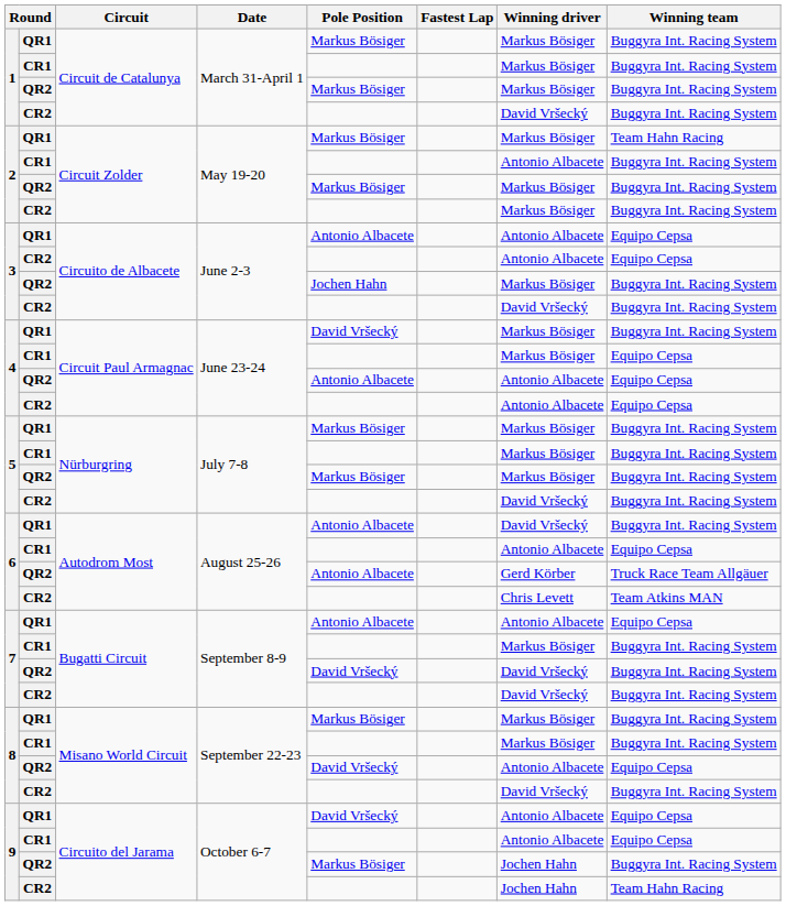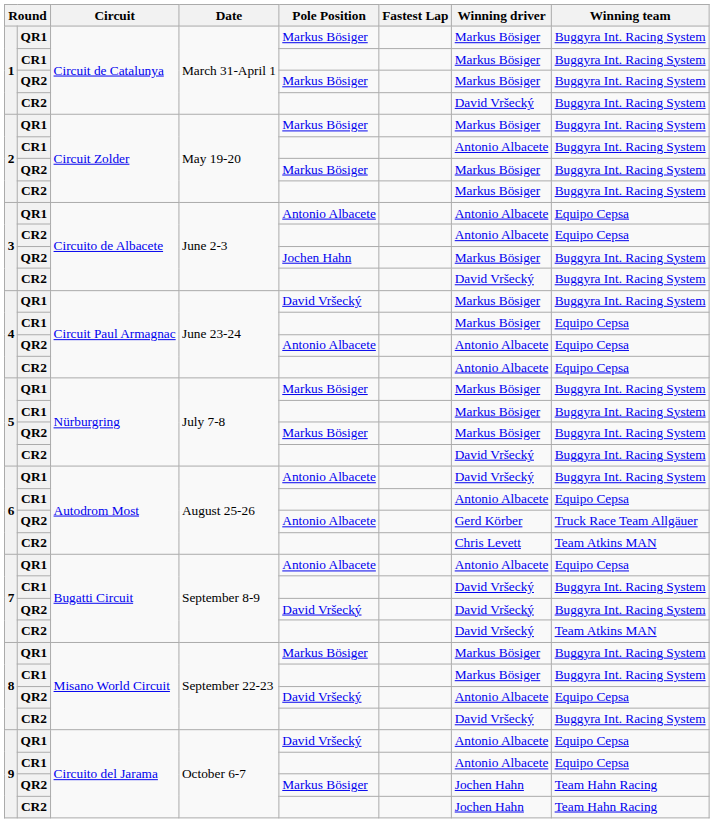 <table class="wikitable" style="font-size: 85%">
 <tr>
 <th colspan=2>Round</th>
 <th>Circuit</th>
 <th>Date</th>
 <th>Pole Position</th>
 <th>Fastest Lap</th>
 <th>Winning driver</th>
 <th>Winning team</th>
 </tr>
 <tr>
 <th rowspan=4>1</th>
 <th>QR1</th>
 <td rowspan=4> <a href='#'>Circuit de Catalunya</a></td>
 <td rowspan=4>March 31-April 1</td>
 <td> <a href='#'>Markus Bösiger</a></td>
 <td></td>
 <td> <a href='#'>Markus Bösiger</a></td>
 <td> <a href='#'>Buggyra Int. Racing System</a></td>
 </tr>
 <tr>
 <th>CR1</th>
 <td></td>
 <td></td>
 <td> <a href='#'>Markus Bösiger</a></td>
 <td> <a href='#'>Buggyra Int. Racing System</a></td>
 </tr>
 <tr>
 <th>QR2</th>
 <td> <a href='#'>Markus Bösiger</a></td>
 <td></td>
 <td> <a href='#'>Markus Bösiger</a></td>
 <td> <a href='#'>Buggyra Int. Racing System</a></td>
 </tr>
 <tr>
 <th>CR2</th>
 <td></td>
 <td></td>
 <td> <a href='#'>David Vršecký</a></td>
 <td> <a href='#'>Buggyra Int. Racing System</a></td>
 </tr>
 <tr>
 <th rowspan=4>2</th>
 <th>QR1</th>
 <td rowspan=4> <a href='#'>Circuit Zolder</a></td>
 <td rowspan=4>May 19-20</td>
 <td> <a href='#'>Markus Bösiger</a></td>
 <td></td>
 <td> <a href='#'>Markus Bösiger</a></td>
-<td> <a href='#'>Team Hahn Racing</a></td>
+<td> <a href='#'>Buggyra Int. Racing System</a></td>
 </tr>
 <tr>
 <th>CR1</th>
 <td></td>
 <td></td>
 <td> <a href='#'>Antonio Albacete</a></td>
 <td> <a href='#'>Buggyra Int. Racing System</a></td>
 </tr>
 <tr>
 <th>QR2</th>
 <td> <a href='#'>Markus Bösiger</a></td>
 <td></td>
 <td> <a href='#'>Markus Bösiger</a></td>
 <td> <a href='#'>Buggyra Int. Racing System</a></td>
 </tr>
 <tr>
 <th>CR2</th>
 <td></td>
 <td></td>
 <td> <a href='#'>Markus Bösiger</a></td>
 <td> <a href='#'>Buggyra Int. Racing System</a></td>
 </tr>
 <tr>
 <th rowspan=4>3</th>
 <th>QR1</th>
 <td rowspan=4> <a href='#'>Circuito de Albacete</a></td>
 <td rowspan=4>June 2-3</td>
 <td> <a href='#'>Antonio Albacete</a></td>
 <td></td>
 <td> <a href='#'>Antonio Albacete</a></td>
 <td> <a href='#'>Equipo Cepsa</a></td>
 </tr>
 <tr>
 <th>CR2</th>
 <td></td>
 <td></td>
 <td> <a href='#'>Antonio Albacete</a></td>
 <td> <a href='#'>Equipo Cepsa</a></td>
 </tr>
 <tr>
 <th>QR2</th>
 <td> <a href='#'>Jochen Hahn</a></td>
 <td></td>
 <td> <a href='#'>Markus Bösiger</a></td>
 <td> <a href='#'>Buggyra Int. Racing System</a></td>
 </tr>
 <tr>
 <th>CR2</th>
 <td></td>
 <td></td>
 <td> <a href='#'>David Vršecký</a></td>
 <td> <a href='#'>Buggyra Int. Racing System</a></td>
 </tr>
 <tr>
 <th rowspan=4>4</th>
 <th>QR1</th>
 <td rowspan=4> <a href='#'>Circuit Paul Armagnac</a></td>
 <td rowspan=4>June 23-24</td>
 <td> <a href='#'>David Vršecký</a></td>
 <td></td>
 <td> <a href='#'>Markus Bösiger</a></td>
 <td> <a href='#'>Buggyra Int. Racing System</a></td>
 </tr>
 <tr>
 <th>CR1</th>
 <td></td>
 <td></td>
 <td> <a href='#'>Markus Bösiger</a></td>
 <td> <a href='#'>Equipo Cepsa</a></td>
 </tr>
 <tr>
 <th>QR2</th>
 <td> <a href='#'>Antonio Albacete</a></td>
 <td></td>
 <td> <a href='#'>Antonio Albacete</a></td>
 <td> <a href='#'>Equipo Cepsa</a></td>
 </tr>
 <tr>
 <th>CR2</th>
 <td></td>
 <td></td>
 <td> <a href='#'>Antonio Albacete</a></td>
 <td> <a href='#'>Equipo Cepsa</a></td>
 </tr>
 <tr>
 <th rowspan=4>5</th>
 <th>QR1</th>
 <td rowspan=4> <a href='#'>Nürburgring</a></td>
 <td rowspan=4>July 7-8</td>
 <td> <a href='#'>Markus Bösiger</a></td>
 <td></td>
 <td> <a href='#'>Markus Bösiger</a></td>
 <td> <a href='#'>Buggyra Int. Racing System</a></td>
 </tr>
 <tr>
 <th>CR1</th>
 <td></td>
 <td></td>
 <td> <a href='#'>Markus Bösiger</a></td>
 <td> <a href='#'>Buggyra Int. Racing System</a></td>
 </tr>
 <tr>
 <th>QR2</th>
 <td> <a href='#'>Markus Bösiger</a></td>
 <td></td>
 <td> <a href='#'>Markus Bösiger</a></td>
 <td> <a href='#'>Buggyra Int. Racing System</a></td>
 </tr>
 <tr>
 <th>CR2</th>
 <td></td>
 <td></td>
 <td> <a href='#'>David Vršecký</a></td>
 <td> <a href='#'>Buggyra Int. Racing System</a></td>
 </tr>
 <tr>
 <th rowspan=4>6</th>
 <th>QR1</th>
 <td rowspan=4> <a href='#'>Autodrom Most</a></td>
 <td rowspan=4>August 25-26</td>
 <td> <a href='#'>Antonio Albacete</a></td>
 <td></td>
 <td> <a href='#'>David Vršecký</a></td>
 <td> <a href='#'>Buggyra Int. Racing System</a></td>
 </tr>
 <tr>
 <th>CR1</th>
 <td></td>
 <td></td>
 <td> <a href='#'>Antonio Albacete</a></td>
 <td> <a href='#'>Equipo Cepsa</a></td>
 </tr>
 <tr>
 <th>QR2</th>
 <td> <a href='#'>Antonio Albacete</a></td>
 <td></td>
 <td> <a href='#'>Gerd Körber</a></td>
 <td> <a href='#'>Truck Race Team Allgäuer</a></td>
 </tr>
 <tr>
 <th>CR2</th>
 <td></td>
 <td></td>
 <td> <a href='#'>Chris Levett</a></td>
 <td> <a href='#'>Team Atkins MAN</a></td>
 </tr>
 <tr>
 <th rowspan=4>7</th>
 <th>QR1</th>
 <td rowspan=4> <a href='#'>Bugatti Circuit</a></td>
 <td rowspan=4>September 8-9</td>
 <td> <a href='#'>Antonio Albacete</a></td>
 <td></td>
 <td> <a href='#'>Antonio Albacete</a></td>
 <td> <a href='#'>Equipo Cepsa</a></td>
 </tr>
 <tr>
 <th>CR1</th>
 <td></td>
 <td></td>
-<td> <a href='#'>Markus Bösiger</a></td>
+<td> <a href='#'>David Vršecký</a></td>
 <td> <a href='#'>Buggyra Int. Racing System</a></td>
 </tr>
 <tr>
 <th>QR2</th>
 <td> <a href='#'>David Vršecký</a></td>
 <td></td>
 <td> <a href='#'>David Vršecký</a></td>
 <td> <a href='#'>Buggyra Int. Racing System</a></td>
 </tr>
 <tr>
 <th>CR2</th>
 <td></td>
 <td></td>
 <td> <a href='#'>David Vršecký</a></td>
-<td> <a href='#'>Buggyra Int. Racing System</a></td>
+<td> <a href='#'>Team Atkins MAN</a></td>
 </tr>
 <tr>
 <th rowspan=4>8</th>
 <th>QR1</th>
 <td rowspan=4> <a href='#'>Misano World Circuit</a></td>
 <td rowspan=4>September 22-23</td>
 <td> <a href='#'>Markus Bösiger</a></td>
 <td></td>
 <td> <a href='#'>Markus Bösiger</a></td>
 <td> <a href='#'>Buggyra Int. Racing System</a></td>
 </tr>
 <tr>
 <th>CR1</th>
 <td></td>
 <td></td>
 <td> <a href='#'>Markus Bösiger</a></td>
 <td> <a href='#'>Buggyra Int. Racing System</a></td>
 </tr>
 <tr>
 <th>QR2</th>
 <td> <a href='#'>David Vršecký</a></td>
 <td></td>
 <td> <a href='#'>Antonio Albacete</a></td>
 <td> <a href='#'>Equipo Cepsa</a></td>
 </tr>
 <tr>
 <th>CR2</th>
 <td></td>
 <td></td>
 <td> <a href='#'>David Vršecký</a></td>
 <td> <a href='#'>Buggyra Int. Racing System</a></td>
 </tr>
 <tr>
 <th rowspan=4>9</th>
 <th>QR1</th>
 <td rowspan=4> <a href='#'>Circuito del Jarama</a></td>
 <td rowspan=4>October 6-7</td>
 <td> <a href='#'>David Vršecký</a></td>
 <td></td>
 <td> <a href='#'>Antonio Albacete</a></td>
 <td> <a href='#'>Equipo Cepsa</a></td>
 </tr>
 <tr>
 <th>CR1</th>
 <td></td>
 <td></td>
 <td> <a href='#'>Antonio Albacete</a></td>
 <td> <a href='#'>Equipo Cepsa</a></td>
 </tr>
 <tr>
 <th>QR2</th>
 <td> <a href='#'>Markus Bösiger</a></td>
 <td></td>
 <td> <a href='#'>Jochen Hahn</a></td>
-<td> <a href='#'>Buggyra Int. Racing System</a></td>
+<td> <a href='#'>Team Hahn Racing</a></td>
 </tr>
 <tr>
 <th>CR2</th>
 <td></td>
 <td></td>
 <td> <a href='#'>Jochen Hahn</a></td>
 <td> <a href='#'>Team Hahn Racing</a></td>
 </tr>
 </table>
